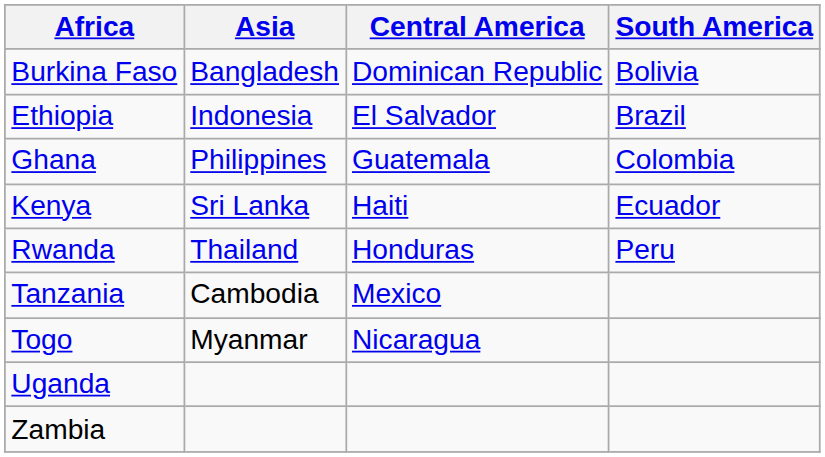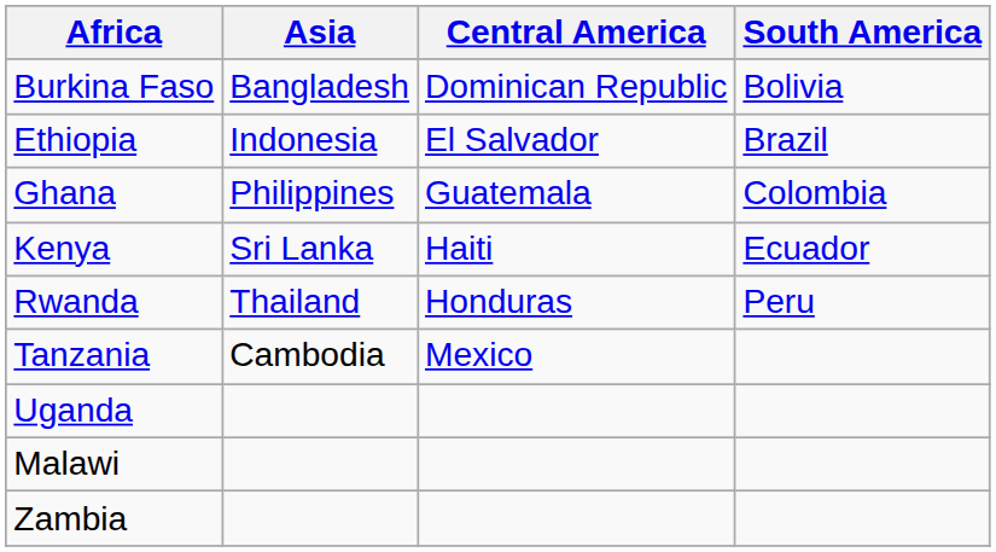 <table class="wikitable">
 <tr>
 <th><a href='#'>Africa</a></th>
 <th><a href='#'>Asia</a></th>
 <th><a href='#'>Central America</a></th>
 <th><a href='#'>South America</a></th>
 </tr>
 <tr>
 <td><a href='#'>Burkina Faso</a></td>
 <td><a href='#'>Bangladesh</a></td>
 <td><a href='#'>Dominican Republic</a></td>
 <td><a href='#'>Bolivia</a></td>
 </tr>
 <tr>
 <td><a href='#'>Ethiopia</a></td>
 <td><a href='#'>Indonesia</a></td>
 <td><a href='#'>El Salvador</a></td>
 <td><a href='#'>Brazil</a></td>
 </tr>
 <tr>
 <td><a href='#'>Ghana</a></td>
 <td><a href='#'>Philippines</a></td>
 <td><a href='#'>Guatemala</a></td>
 <td><a href='#'>Colombia</a></td>
 </tr>
 <tr>
 <td><a href='#'>Kenya</a></td>
 <td><a href='#'>Sri Lanka</a></td>
 <td><a href='#'>Haiti</a></td>
 <td><a href='#'>Ecuador</a></td>
 </tr>
 <tr>
 <td><a href='#'>Rwanda</a></td>
 <td><a href='#'>Thailand</a></td>
 <td><a href='#'>Honduras</a></td>
 <td><a href='#'>Peru</a></td>
 </tr>
 <tr>
 <td><a href='#'>Tanzania</a></td>
 <td>Cambodia</td>
 <td><a href='#'>Mexico</a></td>
 <td></td>
 </tr>
 <tr>
-<td><a href='#'>Togo</a></td>
-<td>Myanmar</td>
-<td><a href='#'>Nicaragua</a></td>
+<td><a href='#'>Uganda</a></td>
+<td></td>
+<td></td>
 <td></td>
 </tr>
 <tr>
-<td><a href='#'>Uganda</a></td>
+<td>Malawi</td>
 <td></td>
 <td></td>
 <td></td>
 </tr>
 <tr>
 <td>Zambia</td>
 <td></td>
 <td></td>
 <td></td>
 </tr>
 </table>
